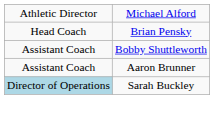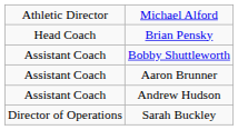 <table class="wikitable" style="text-align:center;">
 <tr>
 <td>Athletic Director</td>
 <td><a href='#'>Michael Alford</a></td>
 </tr>
 <tr>
 <td>Head Coach</td>
 <td><a href='#'>Brian Pensky</a></td>
 </tr>
 <tr>
 <td>Assistant Coach</td>
 <td><a href='#'>Bobby Shuttleworth</a></td>
 </tr>
 <tr>
 <td>Assistant Coach</td>
 <td>Aaron Brunner</td>
 </tr>
 <tr>
-<td style="background: lightblue;">Director of Operations</td>
+<td>Assistant Coach</td>
+<td>Andrew Hudson</td>
+</tr>
+<tr>
+<td>Director of Operations</td>
 <td>Sarah Buckley</td>
 </tr>
 </table>
